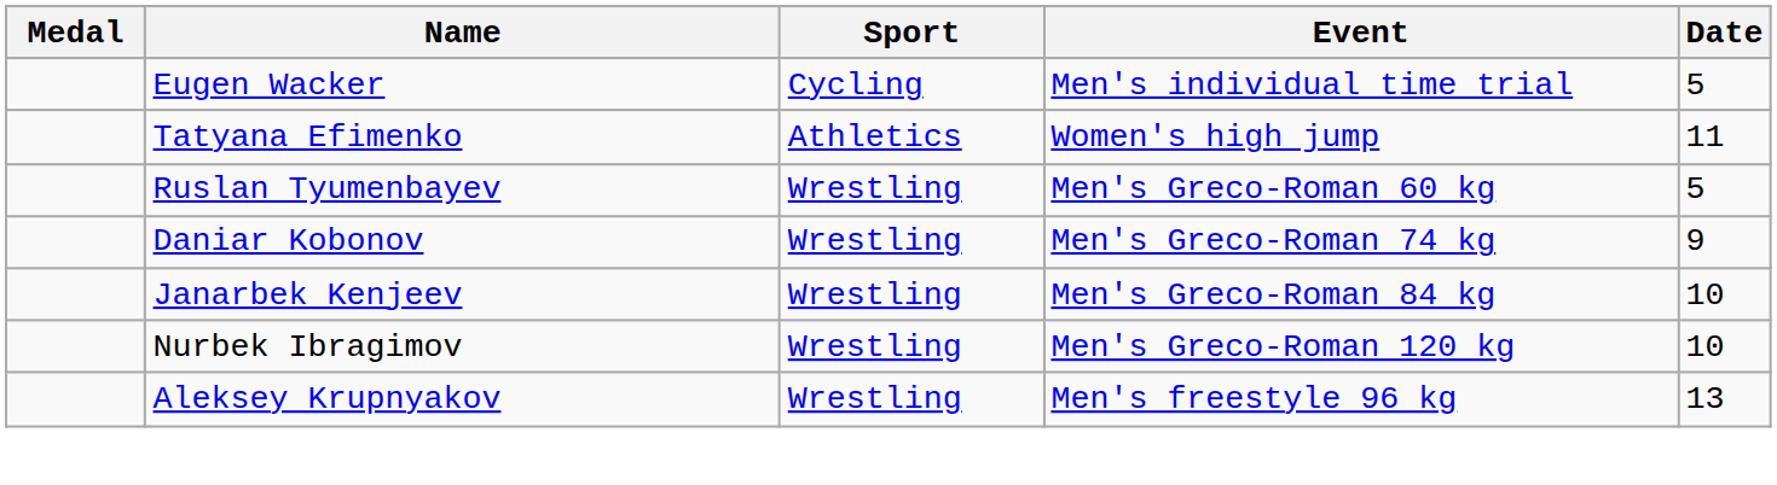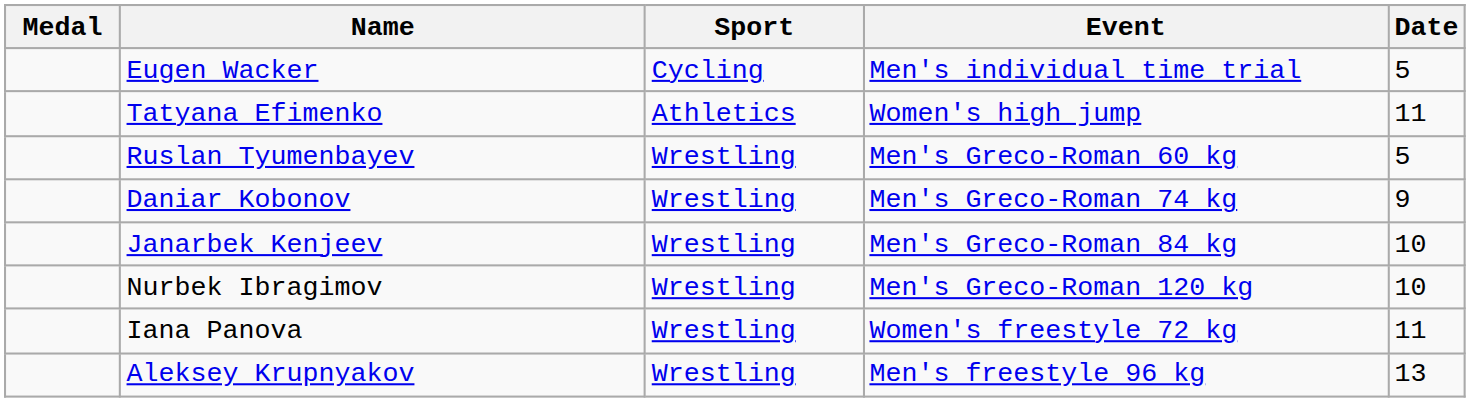 <table class="wikitable sortable" style="font-size:100%">
 <tr>
 <th width="50">Medal</th>
 <th width="250">Name</th>
 <th width="100">Sport</th>
 <th width="250">Event</th>
 <th>Date</th>
 </tr>
 <tr>
 <td></td>
 <td><a href='#'>Eugen Wacker</a></td>
 <td><a href='#'>Cycling</a></td>
 <td><a href='#'>Men's individual time trial</a></td>
 <td>5</td>
 </tr>
 <tr>
 <td></td>
 <td><a href='#'>Tatyana Efimenko</a></td>
 <td><a href='#'>Athletics</a></td>
 <td><a href='#'>Women's high jump</a></td>
 <td>11</td>
 </tr>
 <tr>
 <td></td>
 <td><a href='#'>Ruslan Tyumenbayev</a></td>
 <td><a href='#'>Wrestling</a></td>
 <td><a href='#'>Men's Greco-Roman 60 kg</a></td>
 <td>5</td>
 </tr>
 <tr>
 <td></td>
 <td><a href='#'>Daniar Kobonov</a></td>
 <td><a href='#'>Wrestling</a></td>
 <td><a href='#'>Men's Greco-Roman 74 kg</a></td>
 <td>9</td>
 </tr>
 <tr>
 <td></td>
 <td><a href='#'>Janarbek Kenjeev</a></td>
 <td><a href='#'>Wrestling</a></td>
 <td><a href='#'>Men's Greco-Roman 84 kg</a></td>
 <td>10</td>
 </tr>
 <tr>
 <td></td>
 <td>Nurbek Ibragimov</td>
 <td><a href='#'>Wrestling</a></td>
 <td><a href='#'>Men's Greco-Roman 120 kg</a></td>
 <td>10</td>
 </tr>
 <tr>
 <td></td>
+<td>Iana Panova</td>
+<td><a href='#'>Wrestling</a></td>
+<td><a href='#'>Women's freestyle 72 kg</a></td>
+<td>11</td>
+</tr>
+<tr>
+<td></td>
 <td><a href='#'>Aleksey Krupnyakov</a></td>
 <td><a href='#'>Wrestling</a></td>
 <td><a href='#'>Men's freestyle 96 kg</a></td>
 <td>13</td>
 </tr>
 </table>
